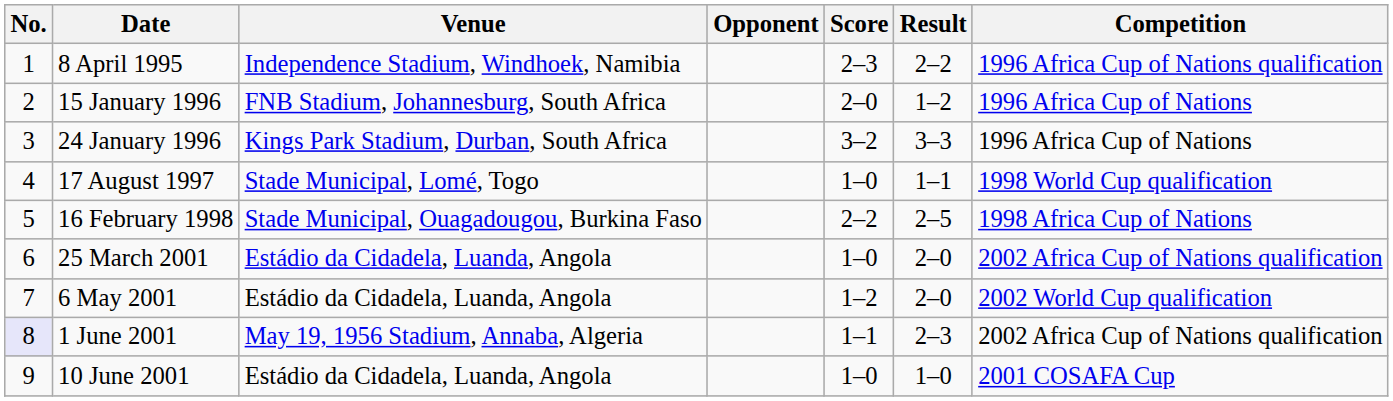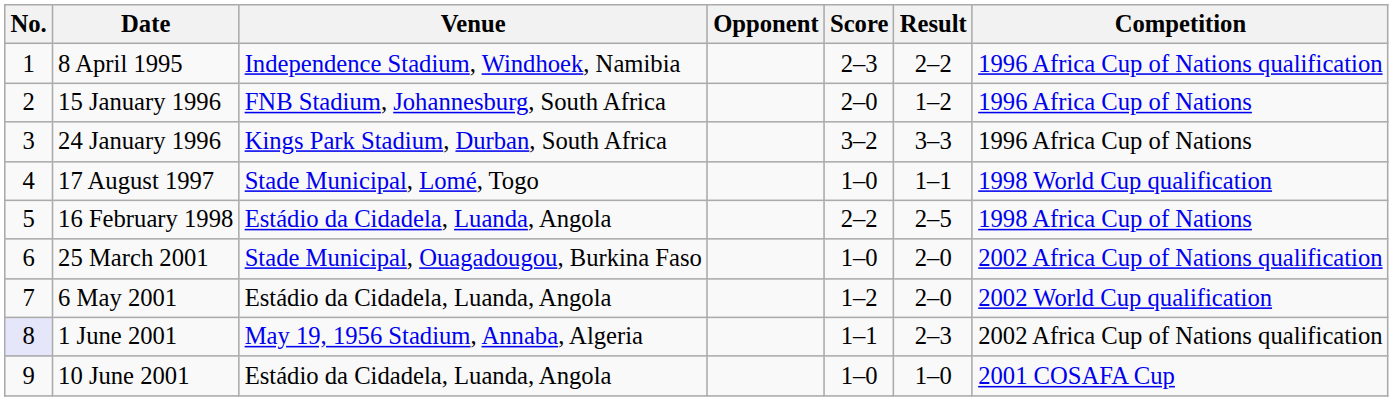 <table class="wikitable sortable">
 <tr>
 <th scope="col">No.</th>
 <th scope="col">Date</th>
 <th scope="col">Venue</th>
 <th scope="col">Opponent</th>
 <th scope="col">Score</th>
 <th scope="col">Result</th>
 <th scope="col">Competition</th>
 </tr>
 <tr>
 <td align="center">1</td>
 <td>8 April 1995</td>
 <td><a href='#'>Independence Stadium</a>, <a href='#'>Windhoek</a>, Namibia</td>
 <td></td>
 <td align="center">2–3</td>
 <td align="center">2–2</td>
 <td><a href='#'>1996 Africa Cup of Nations qualification</a></td>
 </tr>
 <tr>
 <td align="center">2</td>
 <td>15 January 1996</td>
 <td><a href='#'>FNB Stadium</a>, <a href='#'>Johannesburg</a>, South Africa</td>
 <td></td>
 <td align="center">2–0</td>
 <td align="center">1–2</td>
 <td><a href='#'>1996 Africa Cup of Nations</a></td>
 </tr>
 <tr>
 <td align="center">3</td>
 <td>24 January 1996</td>
 <td><a href='#'>Kings Park Stadium</a>, <a href='#'>Durban</a>, South Africa</td>
 <td></td>
 <td align="center">3–2</td>
 <td align="center">3–3</td>
 <td>1996 Africa Cup of Nations</td>
 </tr>
 <tr>
 <td align="center">4</td>
 <td>17 August 1997</td>
 <td><a href='#'>Stade Municipal</a>, <a href='#'>Lomé</a>, Togo</td>
 <td></td>
 <td align="center">1–0</td>
 <td align="center">1–1</td>
 <td><a href='#'>1998 World Cup qualification</a></td>
 </tr>
 <tr>
 <td align="center">5</td>
 <td>16 February 1998</td>
-<td><a href='#'>Stade Municipal</a>, <a href='#'>Ouagadougou</a>, Burkina Faso</td>
+<td><a href='#'>Estádio da Cidadela</a>, <a href='#'>Luanda</a>, Angola</td>
 <td></td>
 <td align="center">2–2</td>
 <td align="center">2–5</td>
 <td><a href='#'>1998 Africa Cup of Nations</a></td>
 </tr>
 <tr>
 <td align="center">6</td>
 <td>25 March 2001</td>
-<td><a href='#'>Estádio da Cidadela</a>, <a href='#'>Luanda</a>, Angola</td>
+<td><a href='#'>Stade Municipal</a>, <a href='#'>Ouagadougou</a>, Burkina Faso</td>
 <td></td>
 <td align="center">1–0</td>
 <td align="center">2–0</td>
 <td><a href='#'>2002 Africa Cup of Nations qualification</a></td>
 </tr>
 <tr>
 <td align="center">7</td>
 <td>6 May 2001</td>
 <td>Estádio da Cidadela, Luanda, Angola</td>
 <td></td>
 <td align="center">1–2</td>
 <td align="center">2–0</td>
 <td><a href='#'>2002 World Cup qualification</a></td>
 </tr>
 <tr>
 <td align="center" style="background: lavender;">8</td>
 <td>1 June 2001</td>
 <td><a href='#'>May 19, 1956 Stadium</a>, <a href='#'>Annaba</a>, Algeria</td>
 <td></td>
 <td align="center">1–1</td>
 <td align="center">2–3</td>
 <td>2002 Africa Cup of Nations qualification</td>
 </tr>
 <tr>
 <td align="center">9</td>
 <td>10 June 2001</td>
 <td>Estádio da Cidadela, Luanda, Angola</td>
 <td></td>
 <td align="center">1–0</td>
 <td align="center">1–0</td>
 <td><a href='#'>2001 COSAFA Cup</a></td>
 </tr>
 </table>
